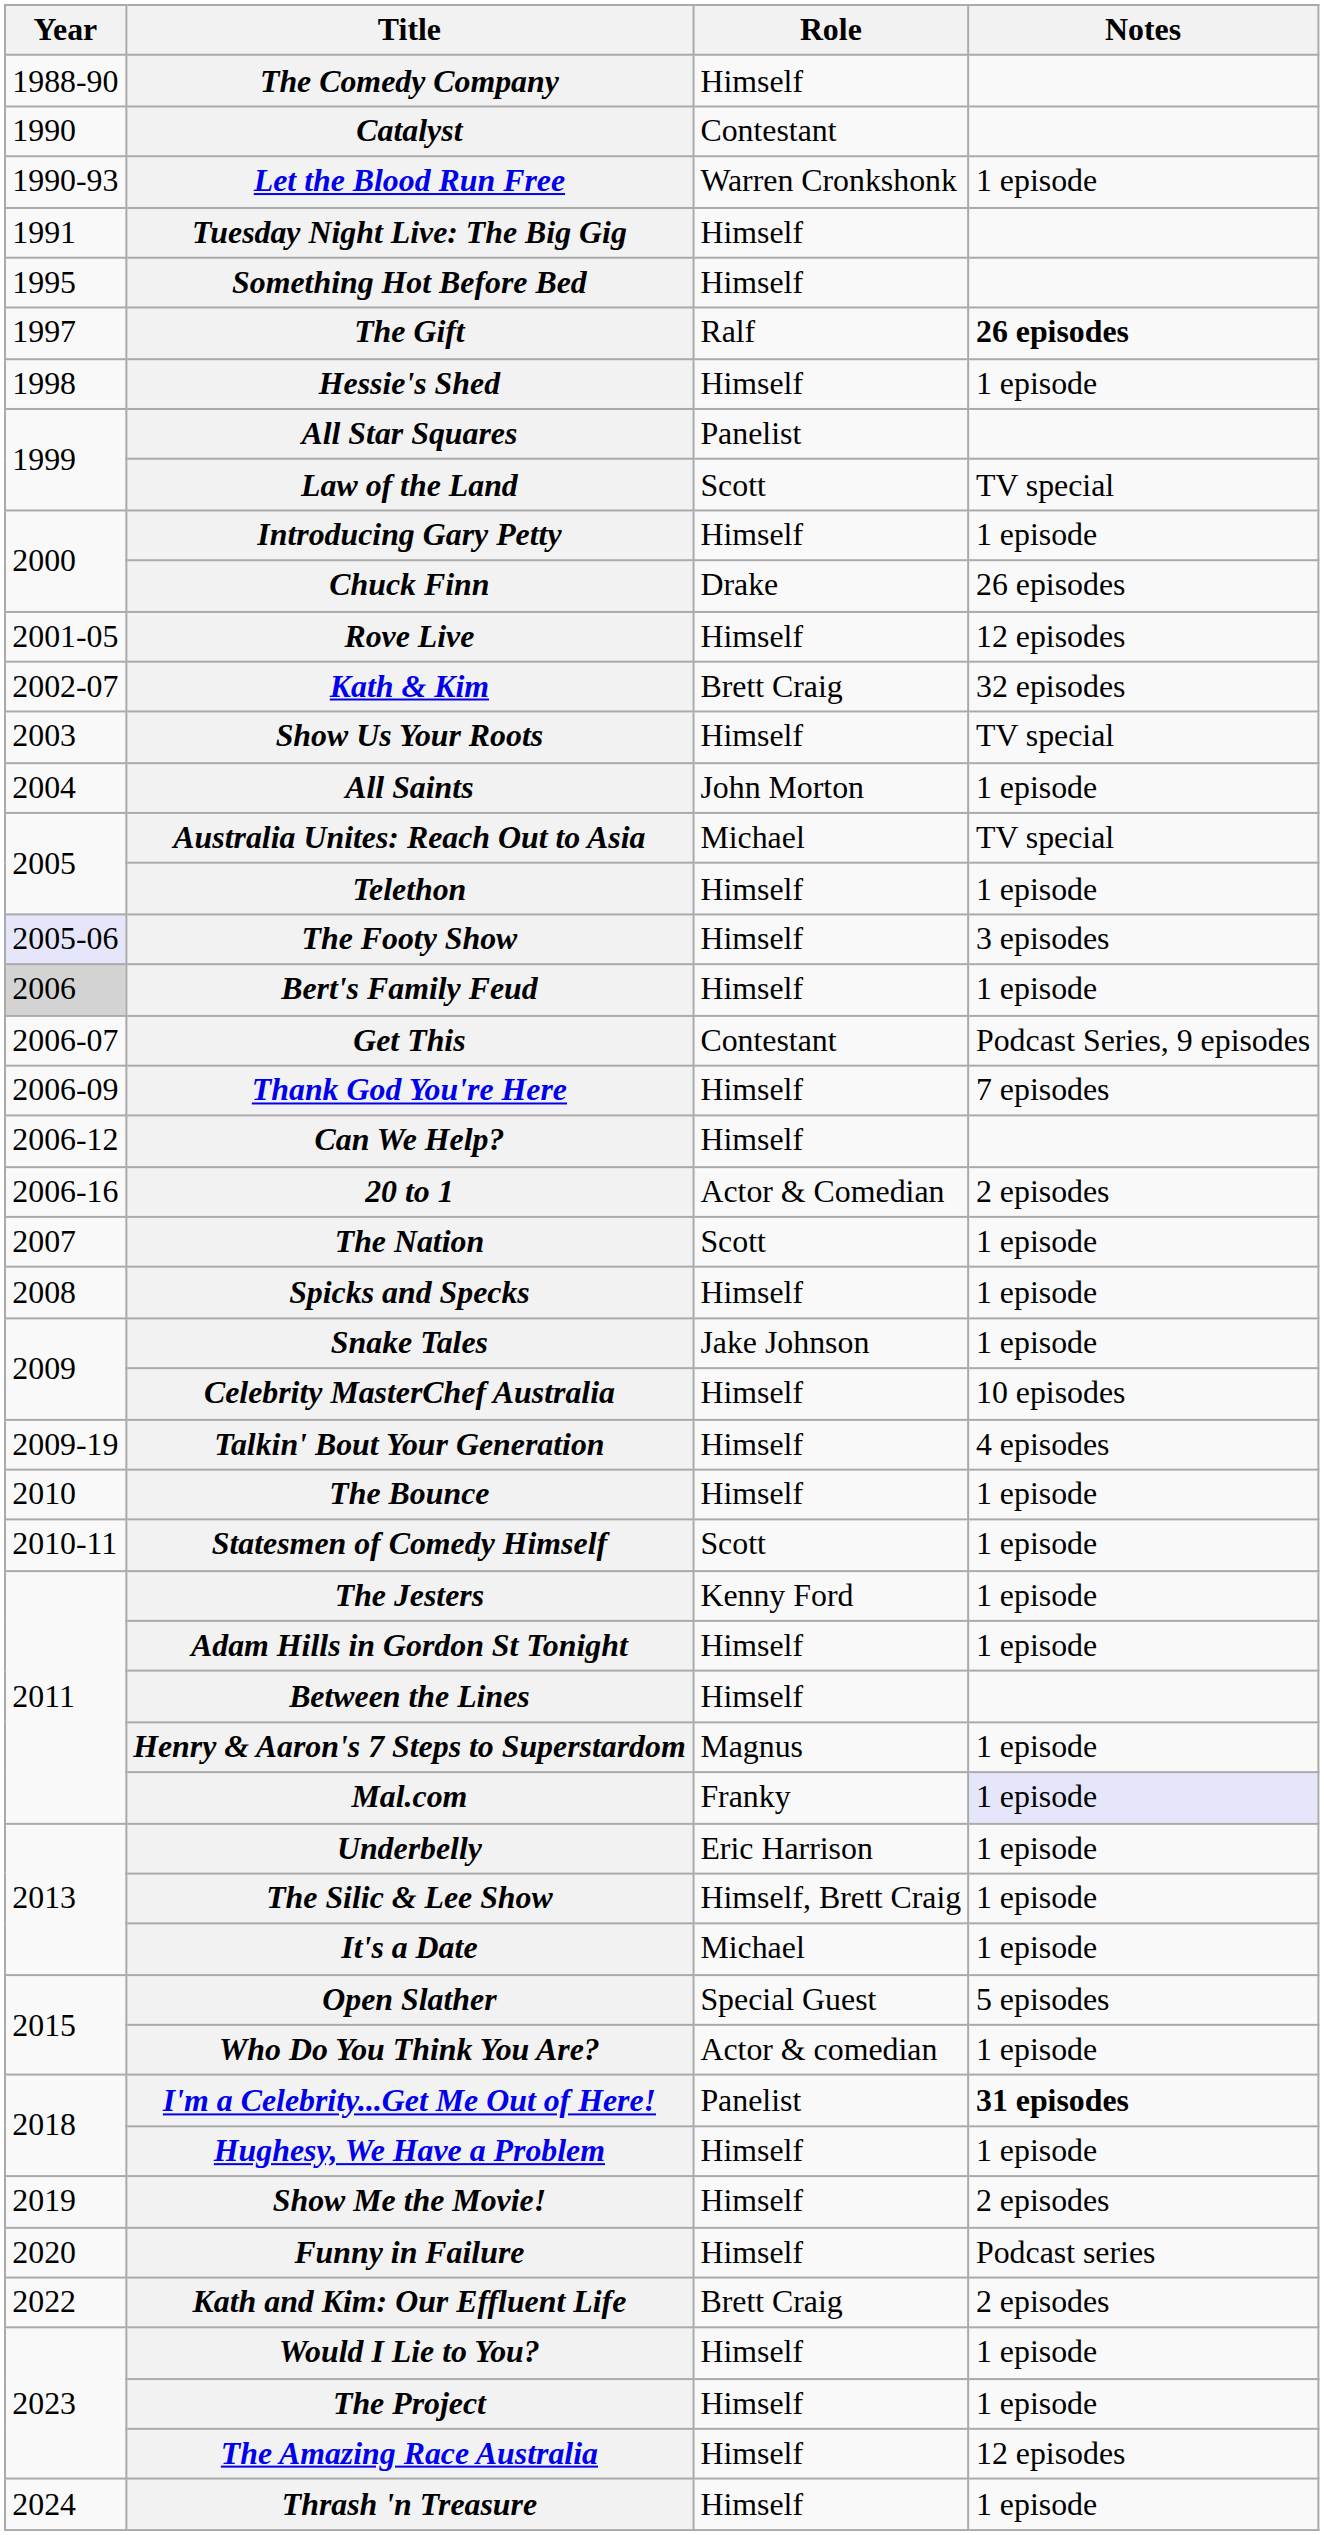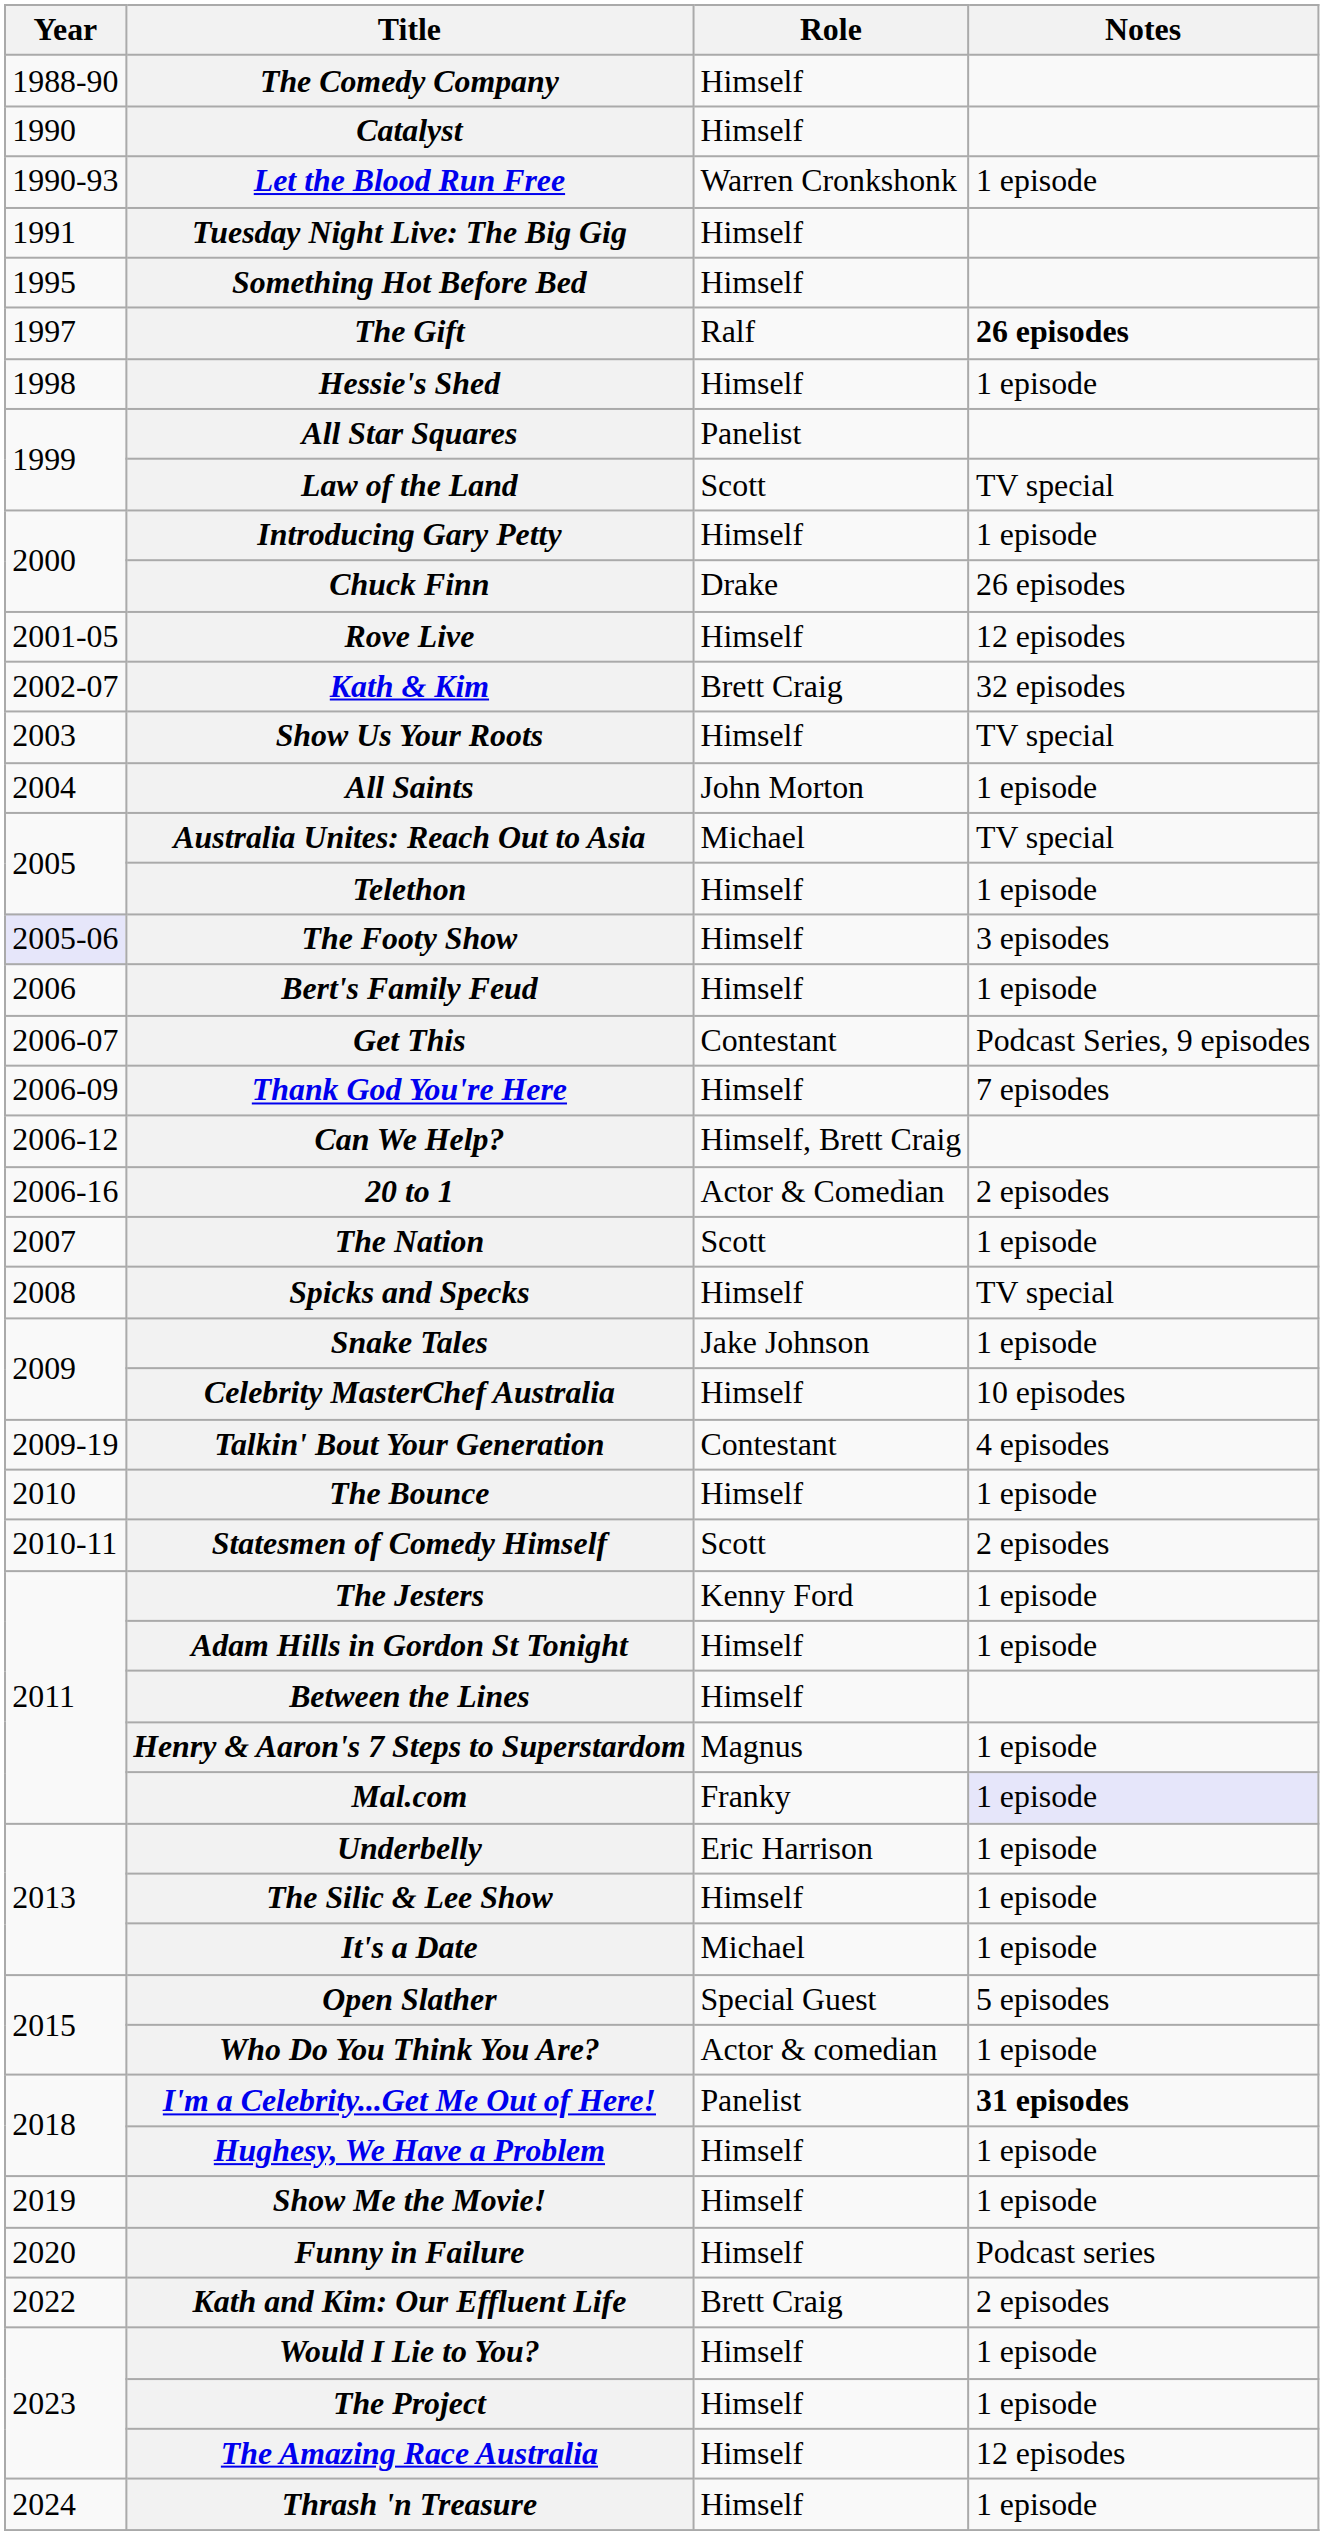 <table class="wikitable plainrowheaders sortable">
 <tr>
 <th scope="col">Year</th>
 <th scope="col">Title</th>
 <th scope="col">Role</th>
 <th scope="col" class="unsortable">Notes</th>
 </tr>
 <tr>
 <td>1988-90</td>
 <th scope="row"><em>The Comedy Company</em></th>
 <td>Himself</td>
 <td></td>
 </tr>
 <tr>
 <td>1990</td>
 <th scope="row"><em>Catalyst</em></th>
-<td>Contestant</td>
+<td>Himself</td>
 <td></td>
 </tr>
 <tr>
 <td>1990-93</td>
 <th scope="row"><em><a href='#'>Let the Blood Run Free</a></em></th>
 <td>Warren Cronkshonk</td>
 <td>1 episode</td>
 </tr>
 <tr>
 <td>1991</td>
 <th scope="row"><em>Tuesday Night Live: The Big Gig</em></th>
 <td>Himself</td>
 <td></td>
 </tr>
 <tr>
 <td>1995</td>
 <th scope="row"><em>Something Hot Before Bed</em></th>
 <td>Himself</td>
 <td></td>
 </tr>
 <tr>
 <td>1997</td>
 <th scope="row"><em>The Gift</em></th>
 <td>Ralf</td>
 <td><strong>26 episodes</strong></td>
 </tr>
 <tr>
 <td>1998</td>
 <th scope="row"><em>Hessie's Shed</em></th>
 <td>Himself</td>
 <td>1 episode</td>
 </tr>
 <tr>
 <td rowspan="2">1999</td>
 <th scope="row"><em>All Star Squares</em></th>
 <td>Panelist</td>
 <td></td>
 </tr>
 <tr>
 <th scope="row"><em>Law of the Land</em></th>
 <td>Scott</td>
 <td>TV special</td>
 </tr>
 <tr>
 <td rowspan="2">2000</td>
 <th scope="row"><em>Introducing Gary Petty</em></th>
 <td>Himself</td>
 <td>1 episode</td>
 </tr>
 <tr>
 <th scope="row"><em>Chuck Finn</em></th>
 <td>Drake</td>
 <td>26 episodes</td>
 </tr>
 <tr>
 <td>2001-05</td>
 <th scope="row"><em>Rove Live</em></th>
 <td>Himself</td>
 <td>12 episodes</td>
 </tr>
 <tr>
 <td>2002-07</td>
 <th scope="row"><em><a href='#'>Kath & Kim</a></em></th>
 <td>Brett Craig</td>
 <td>32 episodes</td>
 </tr>
 <tr>
 <td>2003</td>
 <th scope="row"><em>Show Us Your Roots</em></th>
 <td>Himself</td>
 <td>TV special</td>
 </tr>
 <tr>
 <td>2004</td>
 <th scope="row"><em>All Saints</em></th>
 <td>John Morton</td>
 <td>1 episode</td>
 </tr>
 <tr>
 <td rowspan="2">2005</td>
 <th scope="row"><em>Australia Unites: Reach Out to Asia</em></th>
 <td>Michael</td>
 <td>TV special</td>
 </tr>
 <tr>
 <th scope="row"><em>Telethon</em></th>
 <td>Himself</td>
 <td>1 episode</td>
 </tr>
 <tr>
 <td style="background: lavender;">2005-06</td>
 <th scope="row"><em>The Footy Show</em></th>
 <td>Himself</td>
 <td>3 episodes</td>
 </tr>
 <tr>
-<td style="background: lightgrey;">2006</td>
+<td>2006</td>
 <th scope="row"><em>Bert's Family Feud</em></th>
 <td>Himself</td>
 <td>1 episode</td>
 </tr>
 <tr>
 <td>2006-07</td>
 <th scope="row"><em>Get This</em></th>
 <td>Contestant</td>
 <td>Podcast Series, 9 episodes</td>
 </tr>
 <tr>
 <td>2006-09</td>
 <th scope="row"><em><a href='#'>Thank God You're Here</a></em></th>
 <td>Himself</td>
 <td>7 episodes</td>
 </tr>
 <tr>
 <td>2006-12</td>
 <th scope="row"><em>Can We Help?</em></th>
-<td>Himself</td>
+<td>Himself, Brett Craig</td>
 <td></td>
 </tr>
 <tr>
 <td>2006-16</td>
 <th scope="row"><em>20 to 1</em></th>
 <td>Actor & Comedian</td>
 <td>2 episodes</td>
 </tr>
 <tr>
 <td>2007</td>
 <th scope="row"><em>The Nation</em></th>
 <td>Scott</td>
 <td>1 episode</td>
 </tr>
 <tr>
 <td>2008</td>
 <th scope="row"><em>Spicks and Specks</em></th>
 <td>Himself</td>
-<td>1 episode</td>
+<td>TV special</td>
 </tr>
 <tr>
 <td rowspan="2">2009</td>
 <th scope="row"><em>Snake Tales</em></th>
 <td>Jake Johnson</td>
 <td>1 episode</td>
 </tr>
 <tr>
 <th scope="row"><em>Celebrity MasterChef Australia</em></th>
 <td>Himself</td>
 <td>10 episodes</td>
 </tr>
 <tr>
 <td>2009-19</td>
 <th scope="row"><em>Talkin' Bout Your Generation</em></th>
-<td>Himself</td>
+<td>Contestant</td>
 <td>4 episodes</td>
 </tr>
 <tr>
 <td>2010</td>
 <th scope="row"><em>The Bounce</em></th>
 <td>Himself</td>
 <td>1 episode</td>
 </tr>
 <tr>
 <td>2010-11</td>
 <th scope="row"><em>Statesmen of Comedy Himself</em></th>
 <td>Scott</td>
-<td>1 episode</td>
+<td>2 episodes</td>
 </tr>
 <tr>
 <td rowspan="5">2011</td>
 <th scope="row"><em>The Jesters</em></th>
 <td>Kenny Ford</td>
 <td>1 episode</td>
 </tr>
 <tr>
 <th scope="row"><em>Adam Hills in Gordon St Tonight</em></th>
 <td>Himself</td>
 <td>1 episode</td>
 </tr>
 <tr>
 <th scope="row"><em>Between the Lines</em></th>
 <td>Himself</td>
 <td></td>
 </tr>
 <tr>
 <th scope="row"><em>Henry & Aaron's 7 Steps to Superstardom</em></th>
 <td>Magnus</td>
 <td>1 episode</td>
 </tr>
 <tr>
 <th scope="row"><em>Mal.com</em></th>
 <td>Franky</td>
 <td style="background: lavender;">1 episode</td>
 </tr>
 <tr>
 <td rowspan="3">2013</td>
 <th scope="row"><em>Underbelly</em></th>
 <td>Eric Harrison</td>
 <td>1 episode</td>
 </tr>
 <tr>
 <th scope="row"><em>The Silic & Lee Show</em></th>
-<td>Himself, Brett Craig</td>
+<td>Himself</td>
 <td>1 episode</td>
 </tr>
 <tr>
 <th scope="row"><em>It's a Date</em></th>
 <td>Michael</td>
 <td>1 episode</td>
 </tr>
 <tr>
 <td rowspan="2">2015</td>
 <th scope="row"><em>Open Slather</em></th>
 <td>Special Guest</td>
 <td>5 episodes</td>
 </tr>
 <tr>
 <th scope="row"><em>Who Do You Think You Are?</em></th>
 <td>Actor & comedian</td>
 <td>1 episode</td>
 </tr>
 <tr>
 <td rowspan="2">2018</td>
 <th scope="row"><em><a href='#'>I'm a Celebrity...Get Me Out of Here!</a></em></th>
 <td>Panelist</td>
 <td><strong>31 episodes</strong></td>
 </tr>
 <tr>
 <th scope="row"><em><a href='#'>Hughesy, We Have a Problem</a></em></th>
 <td>Himself</td>
 <td>1 episode</td>
 </tr>
 <tr>
 <td>2019</td>
 <th scope="row"><em>Show Me the Movie!</em></th>
 <td>Himself</td>
-<td>2 episodes</td>
+<td>1 episode</td>
 </tr>
 <tr>
 <td>2020</td>
 <th scope="row"><em>Funny in Failure</em></th>
 <td>Himself</td>
 <td>Podcast series</td>
 </tr>
 <tr>
 <td>2022</td>
 <th scope="row"><em>Kath and Kim: Our Effluent Life</em></th>
 <td>Brett Craig</td>
 <td>2 episodes</td>
 </tr>
 <tr>
 <td rowspan="3">2023</td>
 <th scope="row"><em>Would I Lie to You?</em></th>
 <td>Himself</td>
 <td>1 episode</td>
 </tr>
 <tr>
 <th scope="row"><em>The Project</em></th>
 <td>Himself</td>
 <td>1 episode</td>
 </tr>
 <tr>
 <th scope="row"><em><a href='#'>The Amazing Race Australia</a></em></th>
 <td>Himself</td>
 <td>12 episodes</td>
 </tr>
 <tr>
 <td>2024</td>
 <th scope="row"><em>Thrash 'n Treasure</em></th>
 <td>Himself</td>
 <td>1 episode</td>
 </tr>
 <tr>
 </tr>
 </table>
